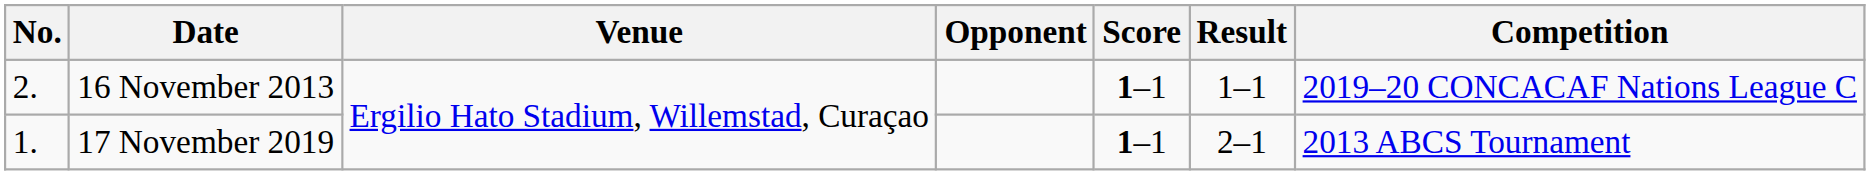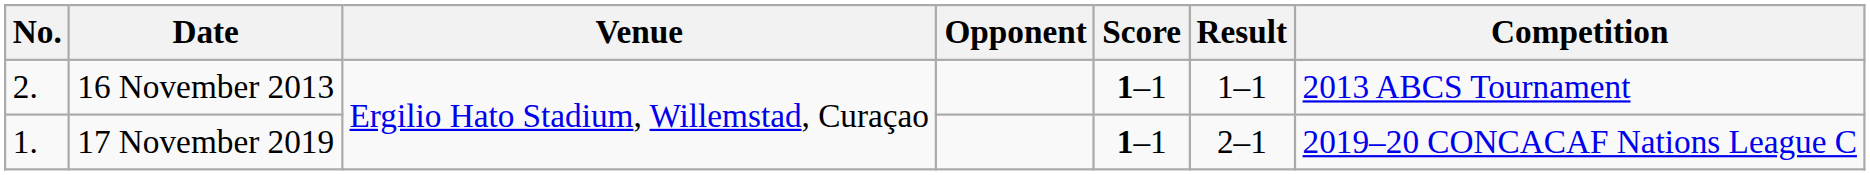 <table class="wikitable" style="font-size:95%">
 <tr>
 <th>No.</th>
 <th>Date</th>
 <th>Venue</th>
 <th>Opponent</th>
 <th>Score</th>
 <th>Result</th>
 <th>Competition</th>
 </tr>
 <tr>
 <td>2.</td>
 <td>16 November 2013</td>
 <td rowspan=2><a href='#'>Ergilio Hato Stadium</a>, <a href='#'>Willemstad</a>, Curaçao</td>
 <td></td>
 <td align=center><strong>1</strong>–1</td>
 <td align=center>1–1</td>
-<td><a href='#'>2019–20 CONCACAF Nations League C</a></td>
+<td><a href='#'>2013 ABCS Tournament</a></td>
 </tr>
 <tr>
 <td>1.</td>
 <td>17 November 2019</td>
 <td></td>
 <td align=center><strong>1</strong>–1</td>
 <td align=center>2–1</td>
-<td><a href='#'>2013 ABCS Tournament</a></td>
+<td><a href='#'>2019–20 CONCACAF Nations League C</a></td>
 </tr>
 </table>
